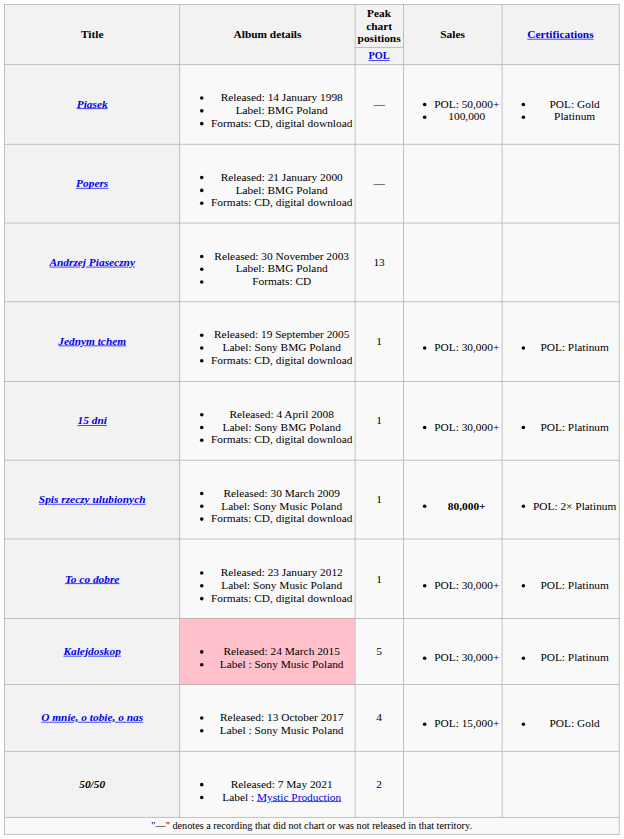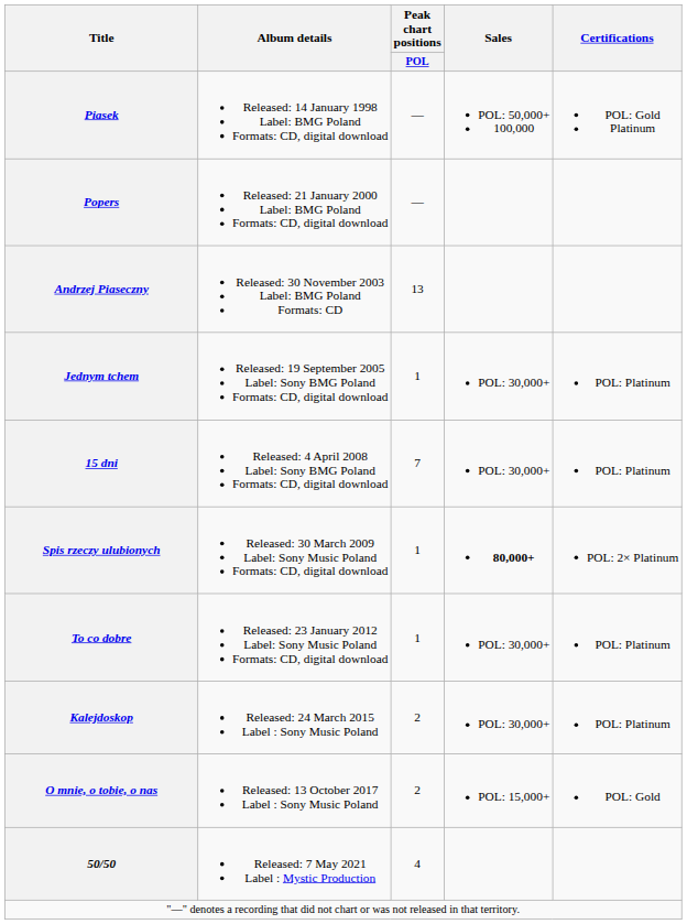 <table class="wikitable plainrowheaders" style="text-align:center;">
 <tr>
 <th scope="col" rowspan="2" style="width:15em;">Title</th>
 <th scope="col" rowspan="2">Album details</th>
 <th scope="col">Peak chart positions</th>
 <th scope="col" rowspan="2">Sales</th>
 <th scope="col" rowspan="2"><a href='#'>Certifications</a></th>
 </tr>
 <tr>
 <th scope="col" style="width:3em;font-size:90%;"><a href='#'>POL</a><br></th>
 </tr>
 <tr>
 <th scope="row"><em><a href='#'>Piasek</a></em></th>
 <td><br><ul><li>Released: 14 January 1998</li><li>Label: BMG Poland</li><li>Formats: CD, digital download</li></ul></td>
 <td>—</td>
 <td><br><ul><li>POL: 50,000+</li><li>100,000</li></ul></td>
 <td><br><ul><li>POL: Gold</li><li>Platinum</li></ul></td>
 </tr>
 <tr>
 <th scope="row"><em><a href='#'>Popers</a></em></th>
 <td><br><ul><li>Released: 21 January 2000</li><li>Label: BMG Poland</li><li>Formats: CD, digital download</li></ul></td>
 <td>—</td>
 <td></td>
 <td></td>
 </tr>
 <tr>
 <th scope="row"><em><a href='#'>Andrzej Piaseczny</a></em></th>
 <td><br><ul><li>Released: 30 November 2003</li><li>Label: BMG Poland</li><li>Formats: CD</li></ul></td>
 <td>13</td>
 <td></td>
 <td></td>
 </tr>
 <tr>
 <th scope="row"><em><a href='#'>Jednym tchem</a></em></th>
 <td><br><ul><li>Released: 19 September 2005</li><li>Label: Sony BMG Poland</li><li>Formats: CD, digital download</li></ul></td>
 <td>1</td>
 <td><br><ul><li>POL: 30,000+</li></ul></td>
 <td><br><ul><li>POL: Platinum</li></ul></td>
 </tr>
 <tr>
 <th scope="row"><em><a href='#'>15 dni</a></em></th>
 <td><br><ul><li>Released: 4 April 2008</li><li>Label: Sony BMG Poland</li><li>Formats: CD, digital download</li></ul></td>
-<td>1</td>
+<td>7</td>
 <td><br><ul><li>POL: 30,000+</li></ul></td>
 <td><br><ul><li>POL: Platinum</li></ul></td>
 </tr>
 <tr>
 <th scope="row"><em><a href='#'>Spis rzeczy ulubionych</a></em></th>
 <td><br><ul><li>Released: 30 March 2009</li><li>Label: Sony Music Poland</li><li>Formats: CD, digital download</li></ul></td>
 <td>1</td>
 <td><strong><br><ul><li>80,000+</li></ul></strong></td>
 <td><br><ul><li>POL: 2× Platinum</li></ul></td>
 </tr>
 <tr>
 <th scope="row"><em><a href='#'>To co dobre</a></em></th>
 <td><br><ul><li>Released: 23 January 2012</li><li>Label: Sony Music Poland</li><li>Formats: CD, digital download</li></ul></td>
 <td>1</td>
 <td><br><ul><li>POL: 30,000+</li></ul></td>
 <td><br><ul><li>POL: Platinum</li></ul></td>
 </tr>
 <tr>
 <th scope="row"><em><a href='#'>Kalejdoskop</a></em></th>
-<td style="background: pink;"><br><ul><li>Released: 24 March 2015</li><li>Label : Sony Music Poland</li></ul></td>
-<td>5</td>
+<td><br><ul><li>Released: 24 March 2015</li><li>Label : Sony Music Poland</li></ul></td>
+<td>2</td>
 <td><br><ul><li>POL: 30,000+</li></ul></td>
 <td><br><ul><li>POL: Platinum</li></ul></td>
 </tr>
 <tr>
 <th scope="row"><em><a href='#'>O mnie, o tobie, o nas</a></em></th>
 <td><br><ul><li>Released: 13 October 2017</li><li>Label : Sony Music Poland</li></ul></td>
-<td>4</td>
+<td>2</td>
 <td><br><ul><li>POL: 15,000+</li></ul></td>
 <td><br><ul><li>POL: Gold</li></ul></td>
 </tr>
 <tr>
 <th scope="row"><em>50/50</em></th>
 <td><br><ul><li>Released: 7 May 2021</li><li>Label : <a href='#'>Mystic Production</a></li></ul></td>
-<td>2</td>
+<td>4</td>
 <td></td>
 <td></td>
 </tr>
 <tr>
 <td colspan="20" style="font-size:90%">"—" denotes a recording that did not chart or was not released in that territory.</td>
 </tr>
 </table>
